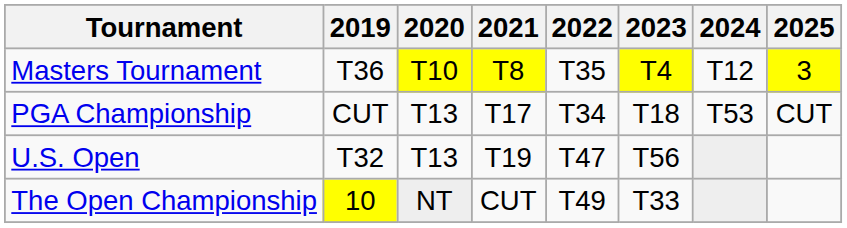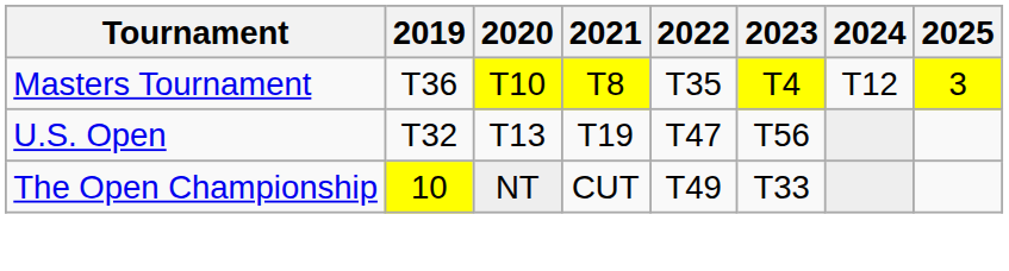 <table class="wikitable" style="font-size:95%;text-align:center;">
 <tr>
 <th>Tournament</th>
 <th>2019</th>
 <th>2020</th>
 <th>2021</th>
 <th>2022</th>
 <th>2023</th>
 <th>2024</th>
 <th>2025</th>
 </tr>
 <tr>
 <td align=left><a href='#'>Masters Tournament</a></td>
 <td>T36</td>
 <td style="background:yellow;">T10</td>
 <td style="background:yellow;">T8</td>
 <td>T35</td>
 <td style="background:yellow;">T4</td>
 <td>T12</td>
 <td style="background:yellow;">3</td>
 </tr>
 <tr>
-<td align=left><a href='#'>PGA Championship</a></td>
-<td>CUT</td>
-<td>T13</td>
-<td>T17</td>
-<td>T34</td>
-<td>T18</td>
-<td>T53</td>
-<td>CUT</td>
-</tr>
-<tr>
 <td align=left><a href='#'>U.S. Open</a></td>
 <td>T32</td>
 <td>T13</td>
 <td>T19</td>
 <td>T47</td>
 <td>T56</td>
 <td style="background:#eeeeee;"></td>
 <td></td>
 </tr>
 <tr>
 <td align=left><a href='#'>The Open Championship</a></td>
 <td style="background:yellow;">10</td>
 <td style="background:#eeeeee;">NT</td>
 <td>CUT</td>
 <td>T49</td>
 <td>T33</td>
 <td style="background:#eeeeee;"></td>
 <td></td>
 </tr>
 </table>
